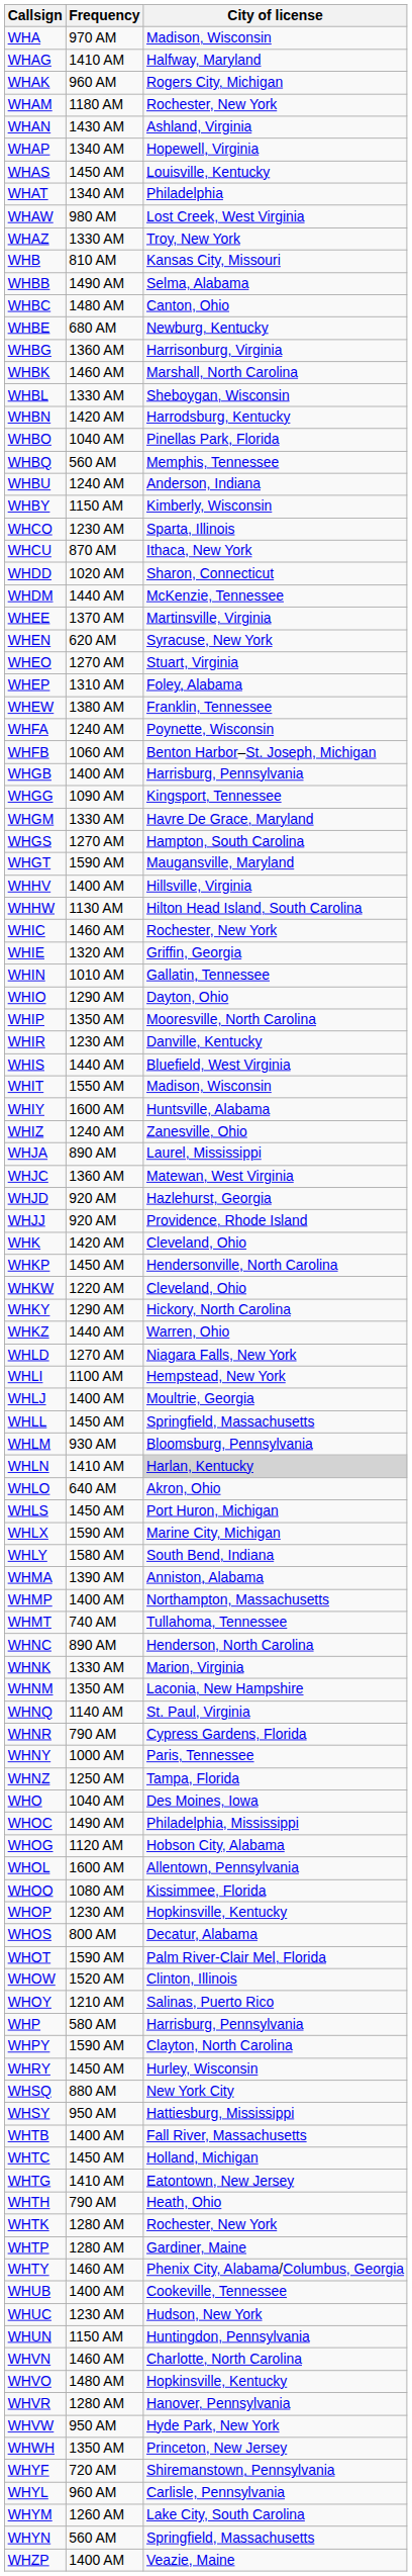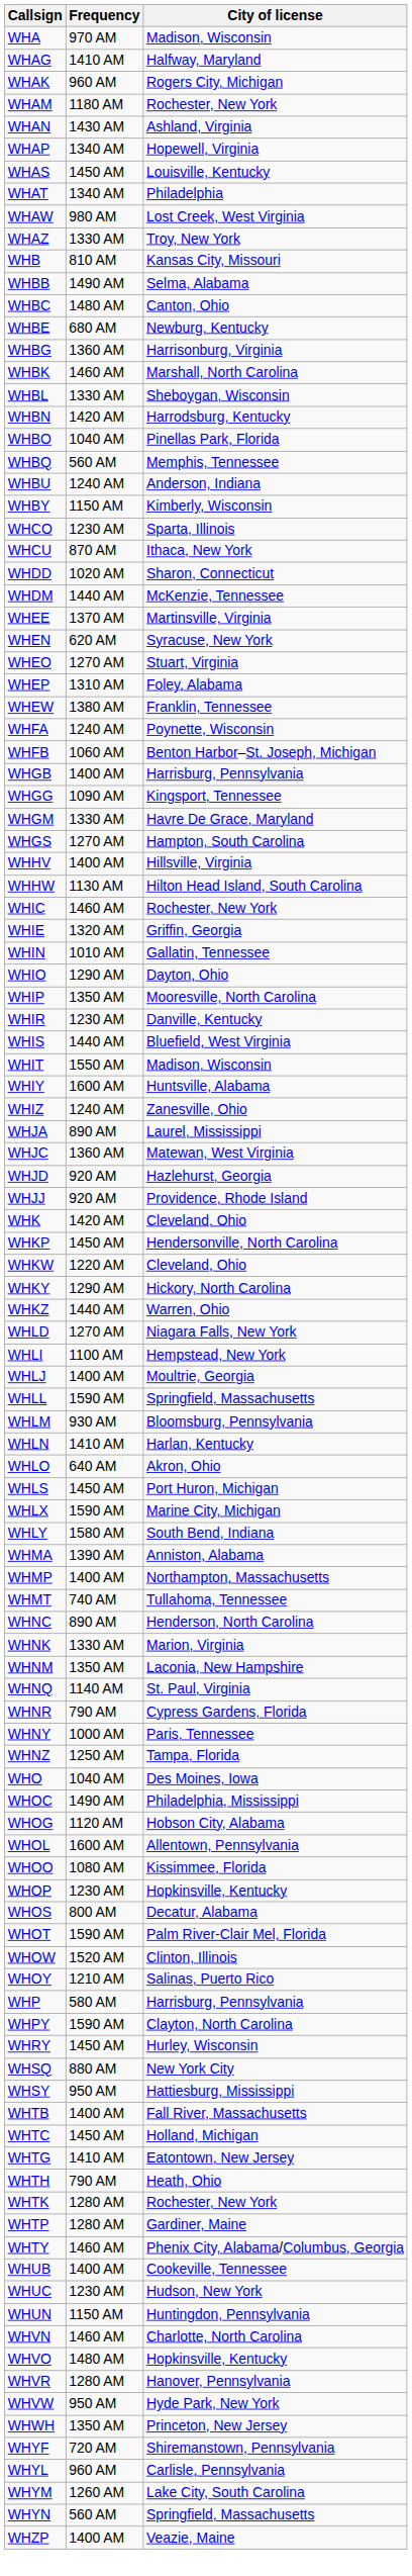 <table class="wikitable sortable">
 <tr>
 <th>Callsign</th>
 <th>Frequency</th>
 <th>City of license</th>
 </tr>
 <tr>
 <td><a href='#'>WHA</a></td>
 <td>970 AM</td>
 <td><a href='#'>Madison, Wisconsin</a></td>
 </tr>
 <tr>
 <td><a href='#'>WHAG</a></td>
 <td>1410 AM</td>
 <td><a href='#'>Halfway, Maryland</a></td>
 </tr>
 <tr>
 <td><a href='#'>WHAK</a></td>
 <td>960 AM</td>
 <td><a href='#'>Rogers City, Michigan</a></td>
 </tr>
 <tr>
 <td><a href='#'>WHAM</a></td>
 <td>1180 AM</td>
 <td><a href='#'>Rochester, New York</a></td>
 </tr>
 <tr>
 <td><a href='#'>WHAN</a></td>
 <td>1430 AM</td>
 <td><a href='#'>Ashland, Virginia</a></td>
 </tr>
 <tr>
 <td><a href='#'>WHAP</a></td>
 <td>1340 AM</td>
 <td><a href='#'>Hopewell, Virginia</a></td>
 </tr>
 <tr>
 <td><a href='#'>WHAS</a></td>
 <td>1450 AM</td>
 <td><a href='#'>Louisville, Kentucky</a></td>
 </tr>
 <tr>
 <td><a href='#'>WHAT</a></td>
 <td>1340 AM</td>
 <td><a href='#'>Philadelphia</a></td>
 </tr>
 <tr>
 <td><a href='#'>WHAW</a></td>
 <td>980 AM</td>
 <td><a href='#'>Lost Creek, West Virginia</a></td>
 </tr>
 <tr>
 <td><a href='#'>WHAZ</a></td>
 <td>1330  AM</td>
 <td><a href='#'>Troy, New York</a></td>
 </tr>
 <tr>
 <td><a href='#'>WHB</a></td>
 <td>810 AM</td>
 <td><a href='#'>Kansas City, Missouri</a></td>
 </tr>
 <tr>
 <td><a href='#'>WHBB</a></td>
 <td>1490 AM</td>
 <td><a href='#'>Selma, Alabama</a></td>
 </tr>
 <tr>
 <td><a href='#'>WHBC</a></td>
 <td>1480 AM</td>
 <td><a href='#'>Canton, Ohio</a></td>
 </tr>
 <tr>
 <td><a href='#'>WHBE</a></td>
 <td>680 AM</td>
 <td><a href='#'>Newburg, Kentucky</a></td>
 </tr>
 <tr>
 <td><a href='#'>WHBG</a></td>
 <td>1360 AM</td>
 <td><a href='#'>Harrisonburg, Virginia</a></td>
 </tr>
 <tr>
 <td><a href='#'>WHBK</a></td>
 <td>1460 AM</td>
 <td><a href='#'>Marshall, North Carolina</a></td>
 </tr>
 <tr>
 <td><a href='#'>WHBL</a></td>
 <td>1330 AM</td>
 <td><a href='#'>Sheboygan, Wisconsin</a></td>
 </tr>
 <tr>
 <td><a href='#'>WHBN</a></td>
 <td>1420 AM</td>
 <td><a href='#'>Harrodsburg, Kentucky</a></td>
 </tr>
 <tr>
 <td><a href='#'>WHBO</a></td>
 <td>1040 AM</td>
 <td><a href='#'>Pinellas Park, Florida</a></td>
 </tr>
 <tr>
 <td><a href='#'>WHBQ</a></td>
 <td>560 AM</td>
 <td><a href='#'>Memphis, Tennessee</a></td>
 </tr>
 <tr>
 <td><a href='#'>WHBU</a></td>
 <td>1240 AM</td>
 <td><a href='#'>Anderson, Indiana</a></td>
 </tr>
 <tr>
 <td><a href='#'>WHBY</a></td>
 <td>1150 AM</td>
 <td><a href='#'>Kimberly, Wisconsin</a></td>
 </tr>
 <tr>
 <td><a href='#'>WHCO</a></td>
 <td>1230 AM</td>
 <td><a href='#'>Sparta, Illinois</a></td>
 </tr>
 <tr>
 <td><a href='#'>WHCU</a></td>
 <td>870 AM</td>
 <td><a href='#'>Ithaca, New York</a></td>
 </tr>
 <tr>
 <td><a href='#'>WHDD</a></td>
 <td>1020 AM</td>
 <td><a href='#'>Sharon, Connecticut</a></td>
 </tr>
 <tr>
 <td><a href='#'>WHDM</a></td>
 <td>1440 AM</td>
 <td><a href='#'>McKenzie, Tennessee</a></td>
 </tr>
 <tr>
 <td><a href='#'>WHEE</a></td>
 <td>1370 AM</td>
 <td><a href='#'>Martinsville, Virginia</a></td>
 </tr>
 <tr>
 <td><a href='#'>WHEN</a></td>
 <td>620 AM</td>
 <td><a href='#'>Syracuse, New York</a></td>
 </tr>
 <tr>
 <td><a href='#'>WHEO</a></td>
 <td>1270 AM</td>
 <td><a href='#'>Stuart, Virginia</a></td>
 </tr>
 <tr>
 <td><a href='#'>WHEP</a></td>
 <td>1310 AM</td>
 <td><a href='#'>Foley, Alabama</a></td>
 </tr>
 <tr>
 <td><a href='#'>WHEW</a></td>
 <td>1380 AM</td>
 <td><a href='#'>Franklin, Tennessee</a></td>
 </tr>
 <tr>
 <td><a href='#'>WHFA</a></td>
 <td>1240 AM</td>
 <td><a href='#'>Poynette, Wisconsin</a></td>
 </tr>
 <tr>
 <td><a href='#'>WHFB</a></td>
 <td>1060 AM</td>
 <td><a href='#'>Benton Harbor</a>–<a href='#'>St. Joseph, Michigan</a></td>
 </tr>
 <tr>
 <td><a href='#'>WHGB</a></td>
 <td>1400 AM</td>
 <td><a href='#'>Harrisburg, Pennsylvania</a></td>
 </tr>
 <tr>
 <td><a href='#'>WHGG</a></td>
 <td>1090 AM</td>
 <td><a href='#'>Kingsport, Tennessee</a></td>
 </tr>
 <tr>
 <td><a href='#'>WHGM</a></td>
 <td>1330 AM</td>
 <td><a href='#'>Havre De Grace, Maryland</a></td>
 </tr>
 <tr>
 <td><a href='#'>WHGS</a></td>
 <td>1270 AM</td>
 <td><a href='#'>Hampton, South Carolina</a></td>
 </tr>
 <tr>
-<td><a href='#'>WHGT</a></td>
-<td>1590 AM</td>
-<td><a href='#'>Maugansville, Maryland</a></td>
-</tr>
-<tr>
 <td><a href='#'>WHHV</a></td>
 <td>1400 AM</td>
 <td><a href='#'>Hillsville, Virginia</a></td>
 </tr>
 <tr>
 <td><a href='#'>WHHW</a></td>
 <td>1130 AM</td>
 <td><a href='#'>Hilton Head Island, South Carolina</a></td>
 </tr>
 <tr>
 <td><a href='#'>WHIC</a></td>
 <td>1460 AM</td>
 <td><a href='#'>Rochester, New York</a></td>
 </tr>
 <tr>
 <td><a href='#'>WHIE</a></td>
 <td>1320 AM</td>
 <td><a href='#'>Griffin, Georgia</a></td>
 </tr>
 <tr>
 <td><a href='#'>WHIN</a></td>
 <td>1010 AM</td>
 <td><a href='#'>Gallatin, Tennessee</a></td>
 </tr>
 <tr>
 <td><a href='#'>WHIO</a></td>
 <td>1290 AM</td>
 <td><a href='#'>Dayton, Ohio</a></td>
 </tr>
 <tr>
 <td><a href='#'>WHIP</a></td>
 <td>1350 AM</td>
 <td><a href='#'>Mooresville, North Carolina</a></td>
 </tr>
 <tr>
 <td><a href='#'>WHIR</a></td>
 <td>1230 AM</td>
 <td><a href='#'>Danville, Kentucky</a></td>
 </tr>
 <tr>
 <td><a href='#'>WHIS</a></td>
 <td>1440 AM</td>
 <td><a href='#'>Bluefield, West Virginia</a></td>
 </tr>
 <tr>
 <td><a href='#'>WHIT</a></td>
 <td>1550 AM</td>
 <td><a href='#'>Madison, Wisconsin</a></td>
 </tr>
 <tr>
 <td><a href='#'>WHIY</a></td>
 <td>1600 AM</td>
 <td><a href='#'>Huntsville, Alabama</a></td>
 </tr>
 <tr>
 <td><a href='#'>WHIZ</a></td>
 <td>1240 AM</td>
 <td><a href='#'>Zanesville, Ohio</a></td>
 </tr>
 <tr>
 <td><a href='#'>WHJA</a></td>
 <td>890 AM</td>
 <td><a href='#'>Laurel, Mississippi</a></td>
 </tr>
 <tr>
 <td><a href='#'>WHJC</a></td>
 <td>1360 AM</td>
 <td><a href='#'>Matewan, West Virginia</a></td>
 </tr>
 <tr>
 <td><a href='#'>WHJD</a></td>
 <td>920 AM</td>
 <td><a href='#'>Hazlehurst, Georgia</a></td>
 </tr>
 <tr>
 <td><a href='#'>WHJJ</a></td>
 <td>920 AM</td>
 <td><a href='#'>Providence, Rhode Island</a></td>
 </tr>
 <tr>
 <td><a href='#'>WHK</a></td>
 <td>1420 AM</td>
 <td><a href='#'>Cleveland, Ohio</a></td>
 </tr>
 <tr>
 <td><a href='#'>WHKP</a></td>
 <td>1450 AM</td>
 <td><a href='#'>Hendersonville, North Carolina</a></td>
 </tr>
 <tr>
 <td><a href='#'>WHKW</a></td>
 <td>1220 AM</td>
 <td><a href='#'>Cleveland, Ohio</a></td>
 </tr>
 <tr>
 <td><a href='#'>WHKY</a></td>
 <td>1290 AM</td>
 <td><a href='#'>Hickory, North Carolina</a></td>
 </tr>
 <tr>
 <td><a href='#'>WHKZ</a></td>
 <td>1440 AM</td>
 <td><a href='#'>Warren, Ohio</a></td>
 </tr>
 <tr>
 <td><a href='#'>WHLD</a></td>
 <td>1270 AM</td>
 <td><a href='#'>Niagara Falls, New York</a></td>
 </tr>
 <tr>
 <td><a href='#'>WHLI</a></td>
 <td>1100 AM</td>
 <td><a href='#'>Hempstead, New York</a></td>
 </tr>
 <tr>
 <td><a href='#'>WHLJ</a></td>
 <td>1400 AM</td>
 <td><a href='#'>Moultrie, Georgia</a></td>
 </tr>
 <tr>
 <td><a href='#'>WHLL</a></td>
-<td>1450 AM</td>
+<td>1590 AM</td>
 <td><a href='#'>Springfield, Massachusetts</a></td>
 </tr>
 <tr>
 <td><a href='#'>WHLM</a></td>
 <td>930 AM</td>
 <td><a href='#'>Bloomsburg, Pennsylvania</a></td>
 </tr>
 <tr>
 <td><a href='#'>WHLN</a></td>
 <td>1410 AM</td>
-<td style="background: lightgrey;"><a href='#'>Harlan, Kentucky</a></td>
+<td><a href='#'>Harlan, Kentucky</a></td>
 </tr>
 <tr>
 <td><a href='#'>WHLO</a></td>
 <td>640 AM</td>
 <td><a href='#'>Akron, Ohio</a></td>
 </tr>
 <tr>
 <td><a href='#'>WHLS</a></td>
 <td>1450 AM</td>
 <td><a href='#'>Port Huron, Michigan</a></td>
 </tr>
 <tr>
 <td><a href='#'>WHLX</a></td>
 <td>1590 AM</td>
 <td><a href='#'>Marine City, Michigan</a></td>
 </tr>
 <tr>
 <td><a href='#'>WHLY</a></td>
 <td>1580 AM</td>
 <td><a href='#'>South Bend, Indiana</a></td>
 </tr>
 <tr>
 <td><a href='#'>WHMA</a></td>
 <td>1390 AM</td>
 <td><a href='#'>Anniston, Alabama</a></td>
 </tr>
 <tr>
 <td><a href='#'>WHMP</a></td>
 <td>1400 AM</td>
 <td><a href='#'>Northampton, Massachusetts</a></td>
 </tr>
 <tr>
 <td><a href='#'>WHMT</a></td>
 <td>740 AM</td>
 <td><a href='#'>Tullahoma, Tennessee</a></td>
 </tr>
 <tr>
 <td><a href='#'>WHNC</a></td>
 <td>890 AM</td>
 <td><a href='#'>Henderson, North Carolina</a></td>
 </tr>
 <tr>
 <td><a href='#'>WHNK</a></td>
 <td>1330 AM</td>
 <td><a href='#'>Marion, Virginia</a></td>
 </tr>
 <tr>
 <td><a href='#'>WHNM</a></td>
 <td>1350 AM</td>
 <td><a href='#'>Laconia, New Hampshire</a></td>
 </tr>
 <tr>
 <td><a href='#'>WHNQ</a></td>
 <td>1140 AM</td>
 <td><a href='#'>St. Paul, Virginia</a></td>
 </tr>
 <tr>
 <td><a href='#'>WHNR</a></td>
 <td>790 AM</td>
 <td><a href='#'>Cypress Gardens, Florida</a></td>
 </tr>
 <tr>
 <td><a href='#'>WHNY</a></td>
 <td>1000 AM</td>
 <td><a href='#'>Paris, Tennessee</a></td>
 </tr>
 <tr>
 <td><a href='#'>WHNZ</a></td>
 <td>1250 AM</td>
 <td><a href='#'>Tampa, Florida</a></td>
 </tr>
 <tr>
 <td><a href='#'>WHO</a></td>
 <td>1040 AM</td>
 <td><a href='#'>Des Moines, Iowa</a></td>
 </tr>
 <tr>
 <td><a href='#'>WHOC</a></td>
 <td>1490 AM</td>
 <td><a href='#'>Philadelphia, Mississippi</a></td>
 </tr>
 <tr>
 <td><a href='#'>WHOG</a></td>
 <td>1120 AM</td>
 <td><a href='#'>Hobson City, Alabama</a></td>
 </tr>
 <tr>
 <td><a href='#'>WHOL</a></td>
 <td>1600 AM</td>
 <td><a href='#'>Allentown, Pennsylvania</a></td>
 </tr>
 <tr>
 <td><a href='#'>WHOO</a></td>
 <td>1080 AM</td>
 <td><a href='#'>Kissimmee, Florida</a></td>
 </tr>
 <tr>
 <td><a href='#'>WHOP</a></td>
 <td>1230 AM</td>
 <td><a href='#'>Hopkinsville, Kentucky</a></td>
 </tr>
 <tr>
 <td><a href='#'>WHOS</a></td>
 <td>800 AM</td>
 <td><a href='#'>Decatur, Alabama</a></td>
 </tr>
 <tr>
 <td><a href='#'>WHOT</a></td>
 <td>1590 AM</td>
 <td><a href='#'>Palm River-Clair Mel, Florida</a></td>
 </tr>
 <tr>
 <td><a href='#'>WHOW</a></td>
 <td>1520 AM</td>
 <td><a href='#'>Clinton, Illinois</a></td>
 </tr>
 <tr>
 <td><a href='#'>WHOY</a></td>
 <td>1210 AM</td>
 <td><a href='#'>Salinas, Puerto Rico</a></td>
 </tr>
 <tr>
 <td><a href='#'>WHP</a></td>
 <td>580 AM</td>
 <td><a href='#'>Harrisburg, Pennsylvania</a></td>
 </tr>
 <tr>
 <td><a href='#'>WHPY</a></td>
 <td>1590 AM</td>
 <td><a href='#'>Clayton, North Carolina</a></td>
 </tr>
 <tr>
 <td><a href='#'>WHRY</a></td>
 <td>1450 AM</td>
 <td><a href='#'>Hurley, Wisconsin</a></td>
 </tr>
 <tr>
 <td><a href='#'>WHSQ</a></td>
 <td>880 AM</td>
 <td><a href='#'>New York City</a></td>
 </tr>
 <tr>
 <td><a href='#'>WHSY</a></td>
 <td>950 AM</td>
 <td><a href='#'>Hattiesburg, Mississippi</a></td>
 </tr>
 <tr>
 <td><a href='#'>WHTB</a></td>
 <td>1400 AM</td>
 <td><a href='#'>Fall River, Massachusetts</a></td>
 </tr>
 <tr>
 <td><a href='#'>WHTC</a></td>
 <td>1450 AM</td>
 <td><a href='#'>Holland, Michigan</a></td>
 </tr>
 <tr>
 <td><a href='#'>WHTG</a></td>
 <td>1410 AM</td>
 <td><a href='#'>Eatontown, New Jersey</a></td>
 </tr>
 <tr>
 <td><a href='#'>WHTH</a></td>
 <td>790 AM</td>
 <td><a href='#'>Heath, Ohio</a></td>
 </tr>
 <tr>
 <td><a href='#'>WHTK</a></td>
 <td>1280 AM</td>
 <td><a href='#'>Rochester, New York</a></td>
 </tr>
 <tr>
 <td><a href='#'>WHTP</a></td>
 <td>1280 AM</td>
 <td><a href='#'>Gardiner, Maine</a></td>
 </tr>
 <tr>
 <td><a href='#'>WHTY</a></td>
 <td>1460 AM</td>
 <td><a href='#'>Phenix City, Alabama</a>/<a href='#'>Columbus, Georgia</a></td>
 </tr>
 <tr>
 <td><a href='#'>WHUB</a></td>
 <td>1400 AM</td>
 <td><a href='#'>Cookeville, Tennessee</a></td>
 </tr>
 <tr>
 <td><a href='#'>WHUC</a></td>
 <td>1230 AM</td>
 <td><a href='#'>Hudson, New York</a></td>
 </tr>
 <tr>
 <td><a href='#'>WHUN</a></td>
 <td>1150 AM</td>
 <td><a href='#'>Huntingdon, Pennsylvania</a></td>
 </tr>
 <tr>
 <td><a href='#'>WHVN</a></td>
 <td>1460 AM</td>
 <td><a href='#'>Charlotte, North Carolina</a></td>
 </tr>
 <tr>
 <td><a href='#'>WHVO</a></td>
 <td>1480 AM</td>
 <td><a href='#'>Hopkinsville, Kentucky</a></td>
 </tr>
 <tr>
 <td><a href='#'>WHVR</a></td>
 <td>1280 AM</td>
 <td><a href='#'>Hanover, Pennsylvania</a></td>
 </tr>
 <tr>
 <td><a href='#'>WHVW</a></td>
 <td>950 AM</td>
 <td><a href='#'>Hyde Park, New York</a></td>
 </tr>
 <tr>
 <td><a href='#'>WHWH</a></td>
 <td>1350 AM</td>
 <td><a href='#'>Princeton, New Jersey</a></td>
 </tr>
 <tr>
 <td><a href='#'>WHYF</a></td>
 <td>720 AM</td>
 <td><a href='#'>Shiremanstown, Pennsylvania</a></td>
 </tr>
 <tr>
 <td><a href='#'>WHYL</a></td>
 <td>960 AM</td>
 <td><a href='#'>Carlisle, Pennsylvania</a></td>
 </tr>
 <tr>
 <td><a href='#'>WHYM</a></td>
 <td>1260 AM</td>
 <td><a href='#'>Lake City, South Carolina</a></td>
 </tr>
 <tr>
 <td><a href='#'>WHYN</a></td>
 <td>560 AM</td>
 <td><a href='#'>Springfield, Massachusetts</a></td>
 </tr>
 <tr>
 <td><a href='#'>WHZP</a></td>
 <td>1400 AM</td>
 <td><a href='#'>Veazie, Maine</a></td>
 </tr>
 </table>
